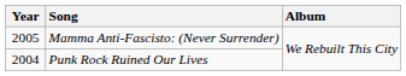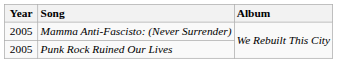 <table class="wikitable">
 <tr>
 <th style="vertical-align:top; text-align:center; width:40px;">Year</th>
 <th style="text-align:left; vertical-align:top;">Song</th>
 <th style="text-align:left; vertical-align:top;">Album</th>
 </tr>
 <tr>
 <td style="text-align:center; vertical-align:top;">2005</td>
 <td style="text-align:left; vertical-align:top;"><em>Mamma Anti-Fascisto: (Never Surrender)</em></td>
 <td rowspan="2"><em>We Rebuilt This City</em></td>
 </tr>
 <tr style="vertical-align:top;">
-<td style="text-align:center; ">2004</td>
+<td style="text-align:center; ">2005</td>
 <td style="text-align:left; "><em>Punk Rock Ruined Our Lives</em></td>
 </tr>
 </table>
